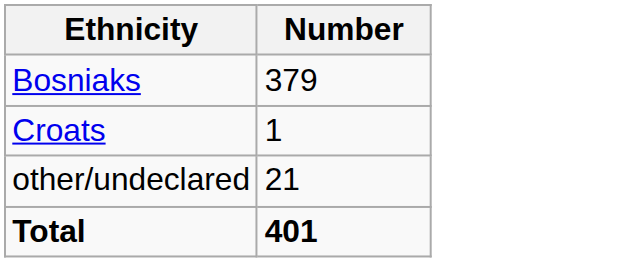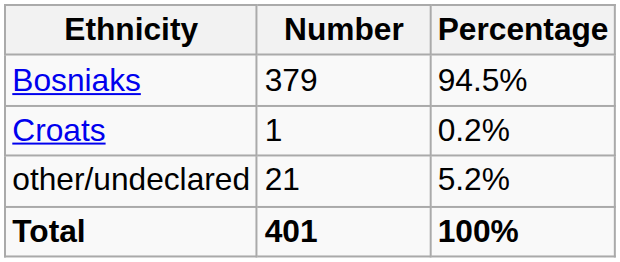 <table class="wikitable">
 <tr>
 <th width="100px">Ethnicity</th>
 <th width="80px">Number</th>
+<th width="80px">Percentage</th>
 </tr>
 <tr>
 <td><a href='#'>Bosniaks</a></td>
 <td>379</td>
+<td>94.5%</td>
 </tr>
 <tr>
 <td><a href='#'>Croats</a></td>
 <td>1</td>
+<td>0.2%</td>
 </tr>
 <tr>
 <td>other/undeclared</td>
 <td>21</td>
+<td>5.2%</td>
 </tr>
 <tr>
 <td><strong>Total</strong></td>
 <td><strong>401</strong></td>
+<td><strong>100%</strong></td>
 </tr>
 </table>
